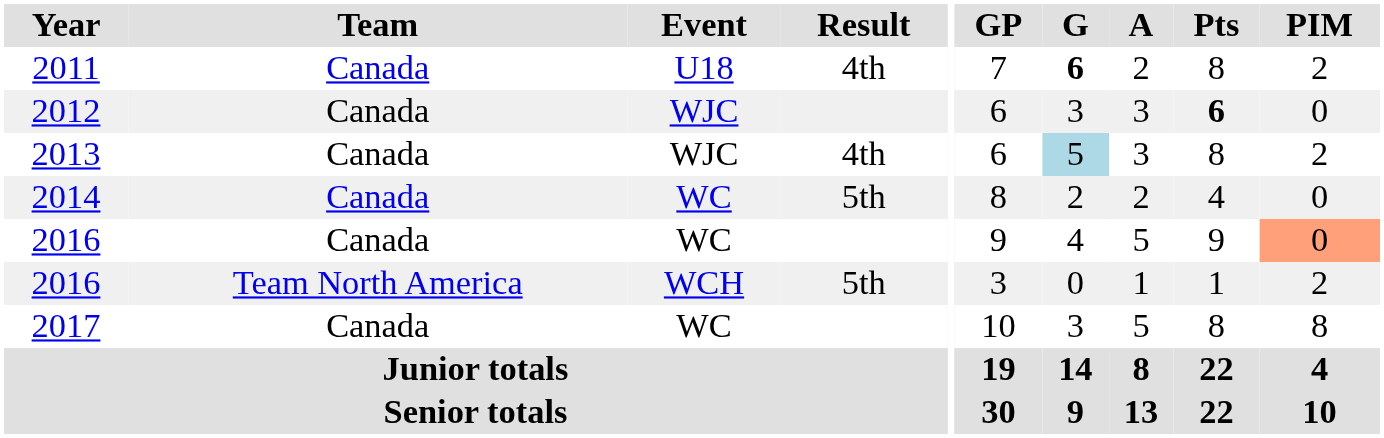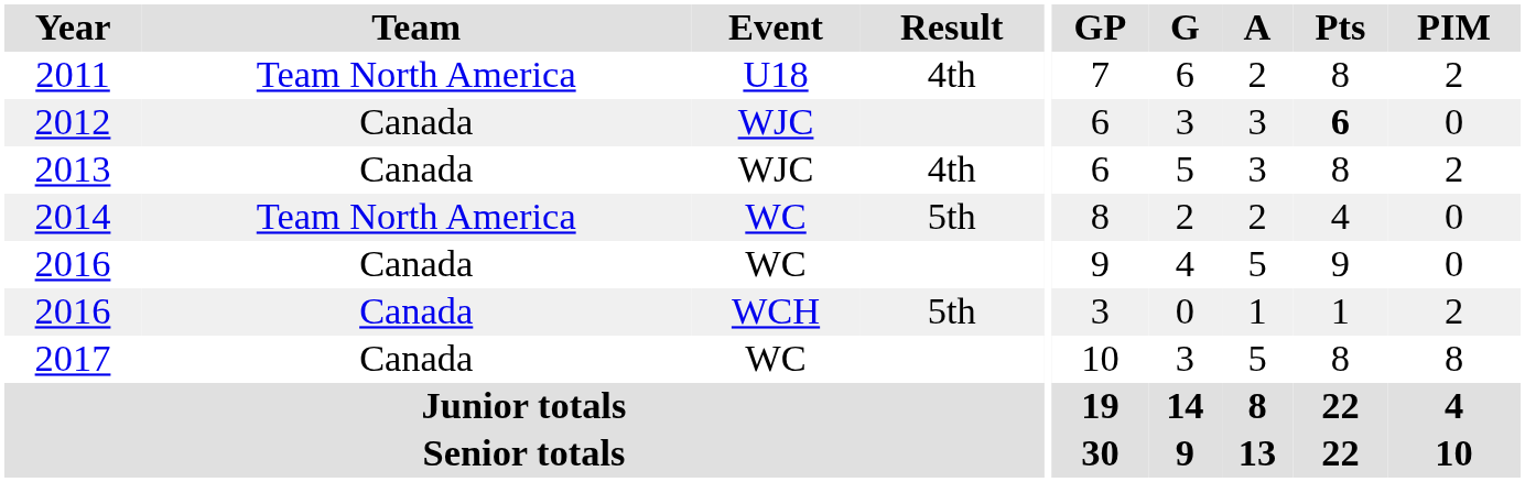 <table border="0" cellpadding="1" cellspacing="0" ID="Table3" style="text-align:center; width:40em">
 <tr ALIGN="centre" bgcolor="#e0e0e0">
 <th>Year</th>
 <th>Team</th>
 <th>Event</th>
 <th>Result</th>
 <th rowspan="99" bgcolor="#ffffff"></th>
 <th>GP</th>
 <th>G</th>
 <th>A</th>
 <th>Pts</th>
 <th>PIM</th>
 </tr>
 <tr>
 <td><a href='#'>2011</a></td>
-<td><a href='#'>Canada</a></td>
+<td><a href='#'>Team North America</a></td>
 <td><a href='#'>U18</a></td>
 <td>4th</td>
 <td>7</td>
-<td><strong>6</strong></td>
+<td>6</td>
 <td>2</td>
 <td>8</td>
 <td>2</td>
 </tr>
 <tr bgcolor="f0f0f0">
 <td><a href='#'>2012</a></td>
 <td>Canada</td>
 <td><a href='#'>WJC</a></td>
 <td></td>
 <td>6</td>
 <td>3</td>
 <td>3</td>
 <td><strong>6</strong></td>
 <td>0</td>
 </tr>
 <tr>
 <td><a href='#'>2013</a></td>
 <td>Canada</td>
 <td>WJC</td>
 <td>4th</td>
 <td>6</td>
-<td style="background: lightblue;">5</td>
+<td>5</td>
 <td>3</td>
 <td>8</td>
 <td>2</td>
 </tr>
 <tr bgcolor="f0f0f0">
 <td><a href='#'>2014</a></td>
-<td><a href='#'>Canada</a></td>
+<td><a href='#'>Team North America</a></td>
 <td><a href='#'>WC</a></td>
 <td>5th</td>
 <td>8</td>
 <td>2</td>
 <td>2</td>
 <td>4</td>
 <td>0</td>
 </tr>
 <tr>
 <td><a href='#'>2016</a></td>
 <td>Canada</td>
 <td>WC</td>
 <td></td>
 <td>9</td>
 <td>4</td>
 <td>5</td>
 <td>9</td>
-<td style="background: lightsalmon;">0</td>
+<td>0</td>
 </tr>
 <tr bgcolor="f0f0f0">
 <td><a href='#'>2016</a></td>
-<td><a href='#'>Team North America</a></td>
+<td><a href='#'>Canada</a></td>
 <td><a href='#'>WCH</a></td>
 <td>5th</td>
 <td>3</td>
 <td>0</td>
 <td>1</td>
 <td>1</td>
 <td>2</td>
 </tr>
 <tr>
 <td><a href='#'>2017</a></td>
 <td>Canada</td>
 <td>WC</td>
 <td></td>
 <td>10</td>
 <td>3</td>
 <td>5</td>
 <td>8</td>
 <td>8</td>
 </tr>
 <tr bgcolor="#e0e0e0">
 <th colspan="4">Junior totals</th>
 <th>19</th>
 <th>14</th>
 <th>8</th>
 <th>22</th>
 <th>4</th>
 </tr>
 <tr bgcolor="#e0e0e0">
 <th colspan="4">Senior totals</th>
 <th>30</th>
 <th>9</th>
 <th>13</th>
 <th>22</th>
 <th>10</th>
 </tr>
 </table>
